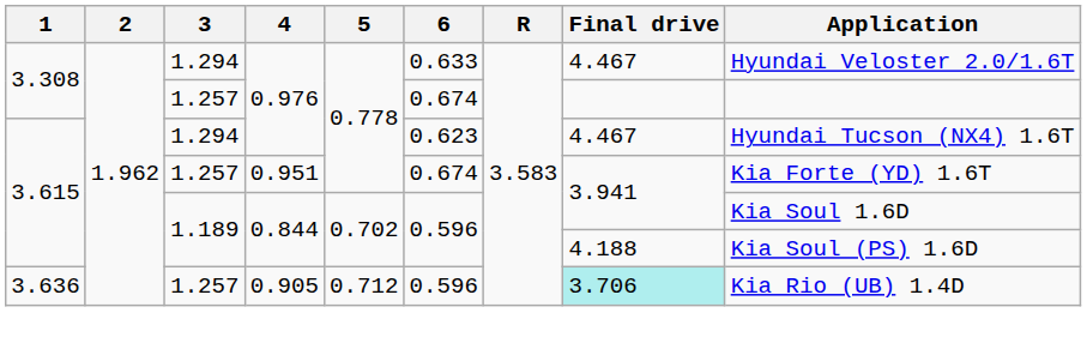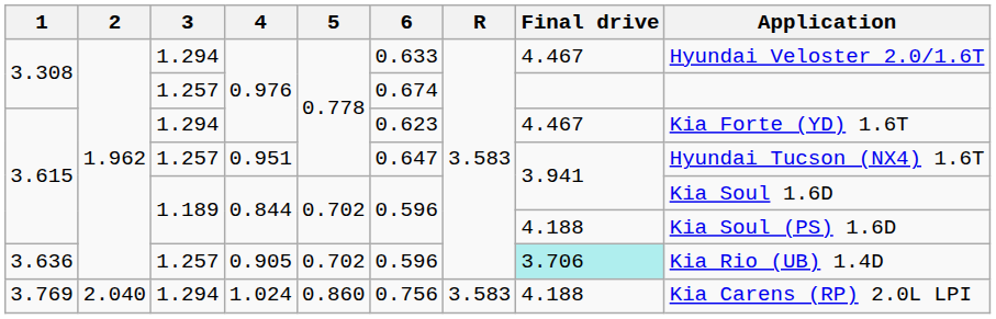 <table class=wikitable>
 <tr>
 <th>1</th>
 <th>2</th>
 <th>3</th>
 <th>4</th>
 <th>5</th>
 <th>6</th>
 <th>R</th>
 <th>Final drive</th>
 <th>Application</th>
 </tr>
 <tr>
 <td rowspan=2>3.308</td>
 <td rowspan=7>1.962</td>
 <td>1.294</td>
 <td rowspan=3>0.976</td>
 <td rowspan=4>0.778</td>
 <td>0.633</td>
 <td rowspan=7>3.583</td>
 <td>4.467</td>
 <td><a href='#'>Hyundai Veloster 2.0/1.6T</a></td>
 </tr>
 <tr>
 <td>1.257</td>
 <td>0.674</td>
 <td></td>
 <td></td>
 </tr>
 <tr>
 <td rowspan=4>3.615</td>
 <td>1.294</td>
 <td>0.623</td>
 <td>4.467</td>
-<td><a href='#'>Hyundai Tucson (NX4)</a> 1.6T</td>
+<td><a href='#'>Kia Forte (YD)</a> 1.6T</td>
 </tr>
 <tr>
 <td>1.257</td>
 <td>0.951</td>
-<td>0.674</td>
+<td>0.647</td>
 <td rowspan=2>3.941</td>
-<td><a href='#'>Kia Forte (YD)</a> 1.6T</td>
+<td><a href='#'>Hyundai Tucson (NX4)</a> 1.6T</td>
 </tr>
 <tr>
 <td rowspan=2>1.189</td>
 <td rowspan=2>0.844</td>
 <td rowspan=2>0.702</td>
 <td rowspan=2>0.596</td>
 <td><a href='#'>Kia Soul</a> 1.6D</td>
 </tr>
 <tr>
 <td>4.188</td>
 <td><a href='#'>Kia Soul (PS)</a> 1.6D</td>
 </tr>
 <tr>
 <td>3.636</td>
 <td>1.257</td>
 <td>0.905</td>
-<td>0.712</td>
+<td>0.702</td>
 <td>0.596</td>
 <td style="background: paleturquoise;">3.706</td>
 <td><a href='#'>Kia Rio (UB)</a> 1.4D</td>
 </tr>
+<tr>
+<td>3.769</td>
+<td>2.040</td>
+<td>1.294</td>
+<td>1.024</td>
+<td>0.860</td>
+<td>0.756</td>
+<td>3.583</td>
+<td>4.188</td>
+<td><a href='#'>Kia Carens (RP)</a> 2.0L LPI</td>
+</tr>
 </table>
